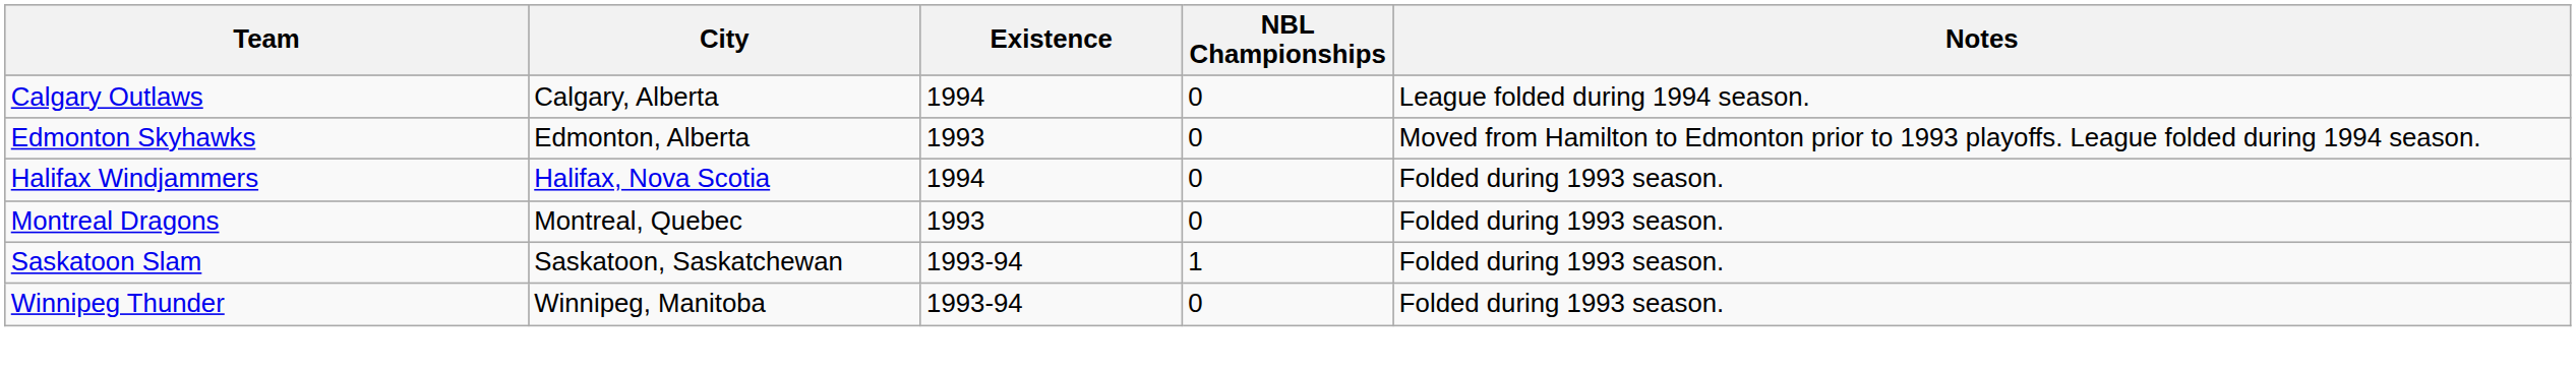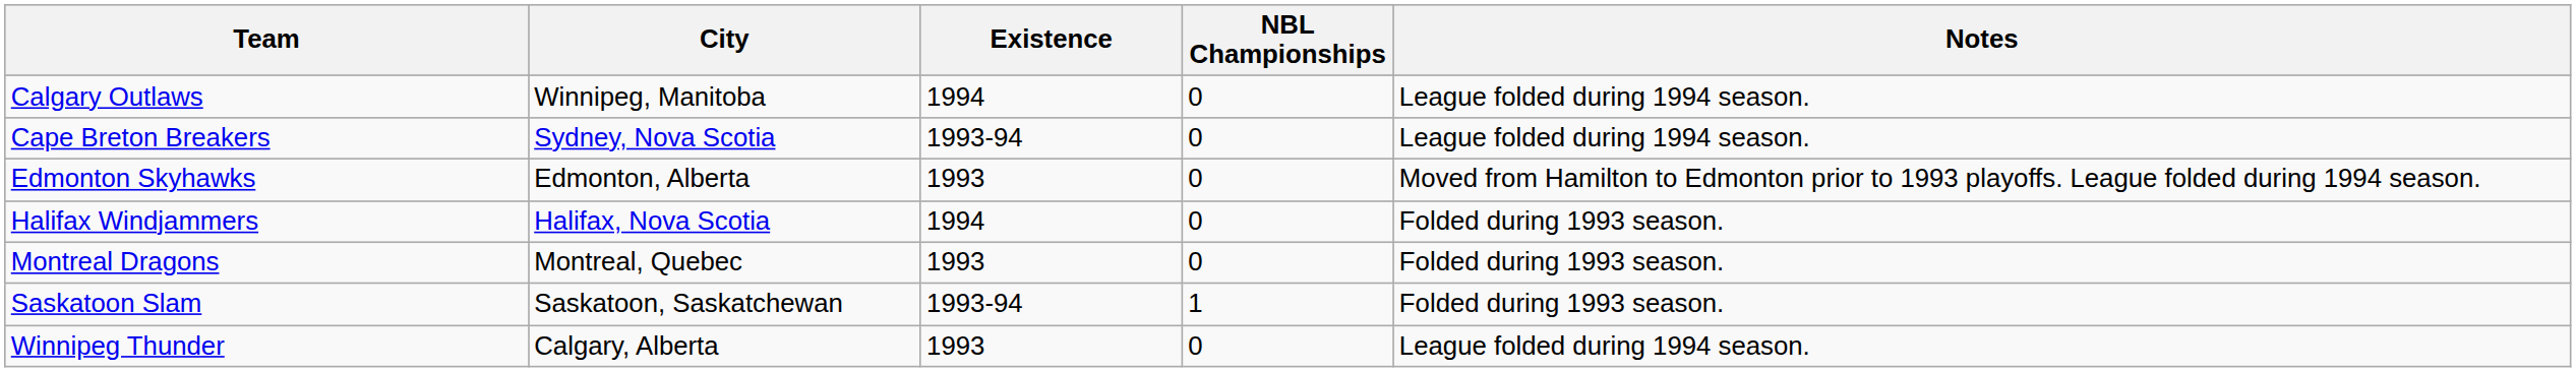 <table class="wikitable">
 <tr>
 <th bgcolor="#DDDDFF" width="20%">Team</th>
 <th bgcolor="#DDDDFF" width="15%">City</th>
 <th bgcolor="#DDDDFF" width="10%">Existence</th>
 <th bgcolor="#DDDDFF" width="5%">NBL Championships</th>
 <th bgcolor="#DDDDFF" width="45%">Notes</th>
 </tr>
 <tr>
 <td><a href='#'>Calgary Outlaws</a></td>
-<td>Calgary, Alberta</td>
+<td>Winnipeg, Manitoba</td>
 <td>1994</td>
+<td>0</td>
+<td>League folded during 1994 season.</td>
+</tr>
+<tr>
+<td><a href='#'>Cape Breton Breakers</a></td>
+<td><a href='#'>Sydney, Nova Scotia</a></td>
+<td>1993-94</td>
 <td>0</td>
 <td>League folded during 1994 season.</td>
 </tr>
 <tr>
 <td><a href='#'>Edmonton Skyhawks</a></td>
 <td>Edmonton, Alberta</td>
 <td>1993</td>
 <td>0</td>
 <td>Moved from Hamilton to Edmonton prior to 1993 playoffs. League folded during 1994 season.</td>
 </tr>
 <tr>
 <td><a href='#'>Halifax Windjammers</a></td>
 <td><a href='#'>Halifax, Nova Scotia</a></td>
 <td>1994</td>
 <td>0</td>
 <td>Folded during 1993 season.</td>
 </tr>
 <tr>
 <td><a href='#'>Montreal Dragons</a></td>
 <td>Montreal, Quebec</td>
 <td>1993</td>
 <td>0</td>
 <td>Folded during 1993 season.</td>
 </tr>
 <tr>
 <td><a href='#'>Saskatoon Slam</a></td>
 <td>Saskatoon, Saskatchewan</td>
 <td>1993-94</td>
 <td>1</td>
 <td>Folded during 1993 season.</td>
 </tr>
 <tr>
 <td><a href='#'>Winnipeg Thunder</a></td>
-<td>Winnipeg, Manitoba</td>
-<td>1993-94</td>
+<td>Calgary, Alberta</td>
+<td>1993</td>
 <td>0</td>
-<td>Folded during 1993 season.</td>
+<td>League folded during 1994 season.</td>
 </tr>
 </table>
